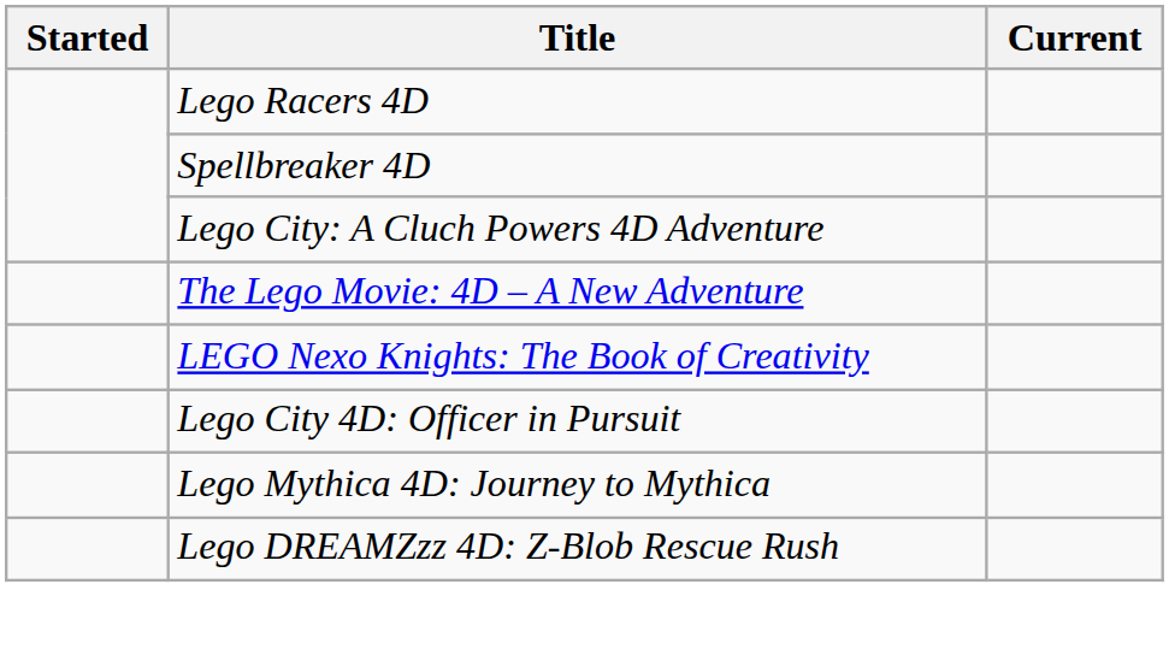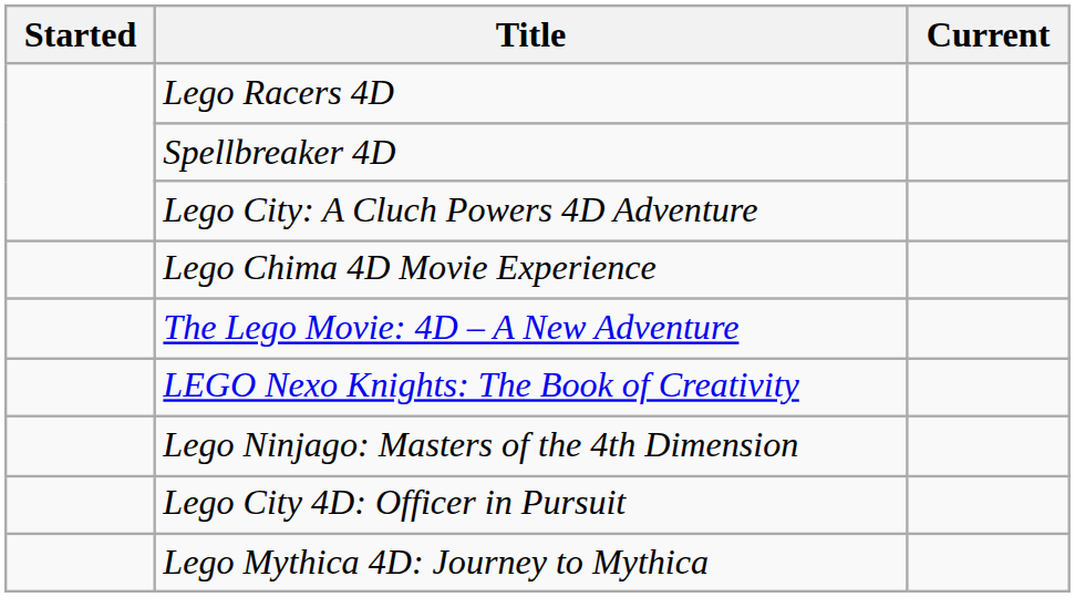 <table class="wikitable sortable floatright" style="font-size:85%;width:30em;">
 <tr>
 <th>Started</th>
 <th>Title</th>
 <th>Current</th>
 </tr>
 <tr>
 <td rowspan=3></td>
 <td><em>Lego Racers 4D</em></td>
 <td></td>
 </tr>
 <tr>
 <td><em>Spellbreaker 4D</em></td>
 <td></td>
 </tr>
 <tr>
 <td><em>Lego City: A Cluch Powers 4D Adventure</em></td>
 <td></td>
 </tr>
 <tr>
 <td></td>
+<td><em>Lego Chima 4D Movie Experience</em></td>
+<td></td>
+</tr>
+<tr>
+<td></td>
 <td><em><a href='#'>The Lego Movie: 4D – A New Adventure</a></em></td>
 <td></td>
 </tr>
 <tr>
 <td></td>
 <td><em><a href='#'>LEGO Nexo Knights: The Book of Creativity</a></em></td>
+<td></td>
+</tr>
+<tr>
+<td></td>
+<td><em>Lego Ninjago: Masters of the 4th Dimension</em></td>
 <td></td>
 </tr>
 <tr>
 <td></td>
 <td><em>Lego City 4D: Officer in Pursuit</em></td>
 <td></td>
 </tr>
 <tr>
 <td></td>
 <td><em>Lego Mythica 4D: Journey to Mythica</em></td>
 <td></td>
 </tr>
-<tr>
-<td></td>
-<td><em>Lego DREAMZzz 4D: Z-Blob Rescue Rush</em></td>
-<td></td>
-</tr>
 </table>
